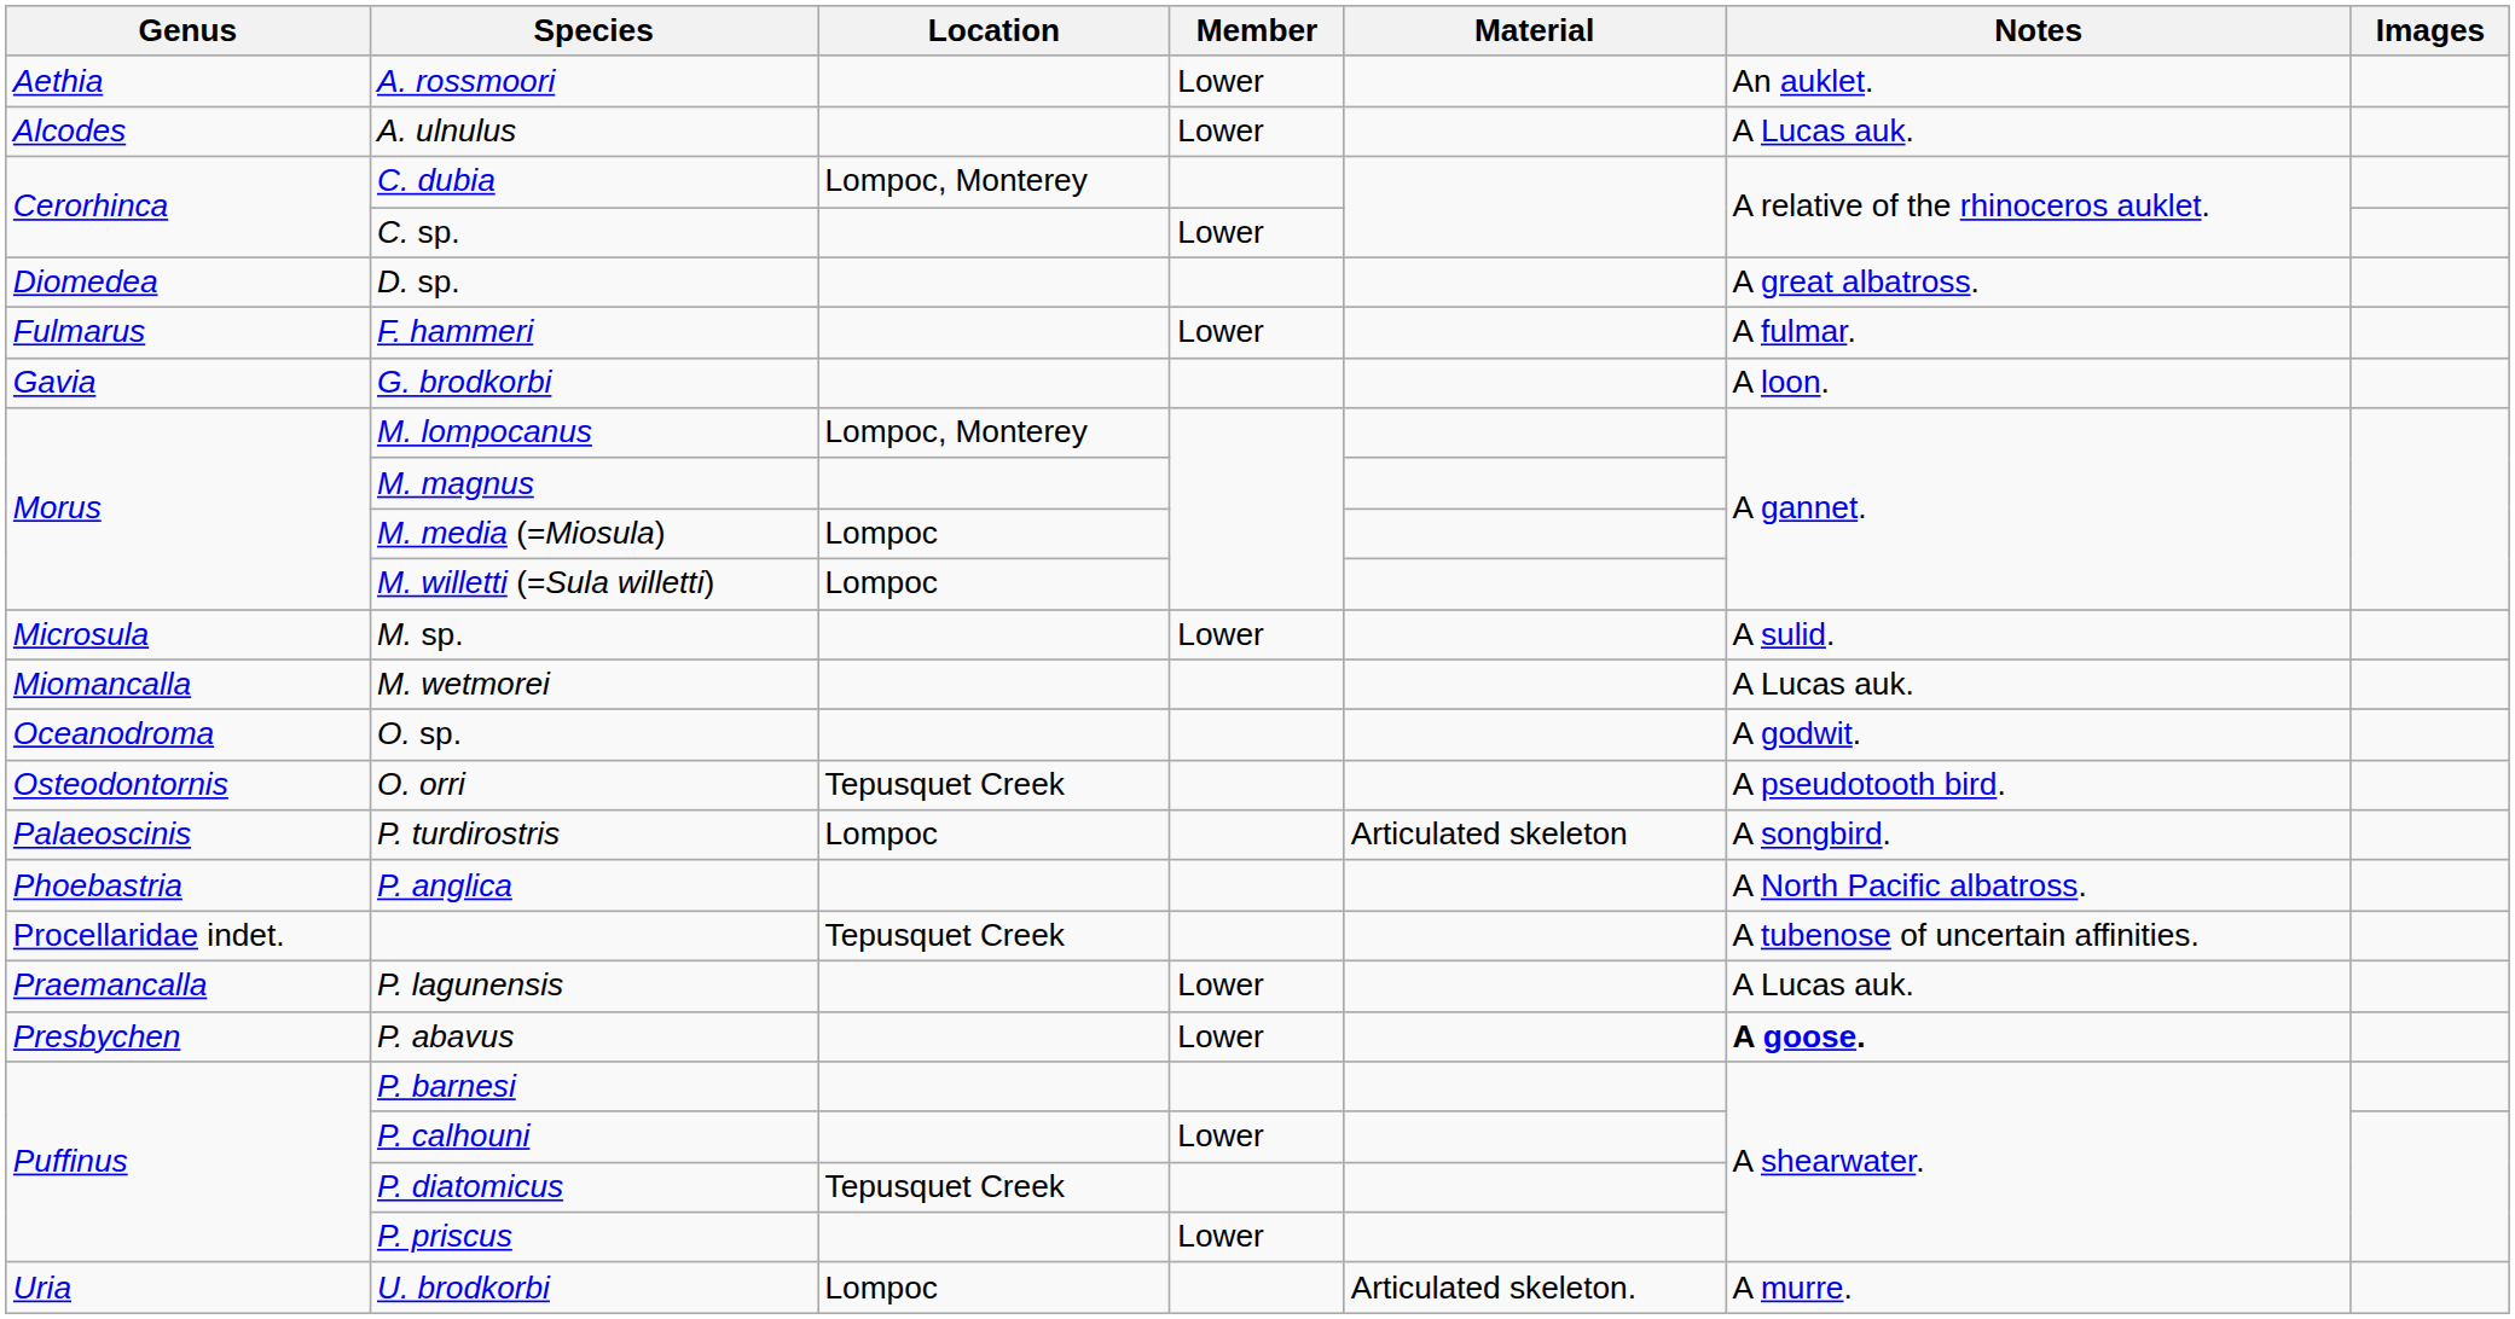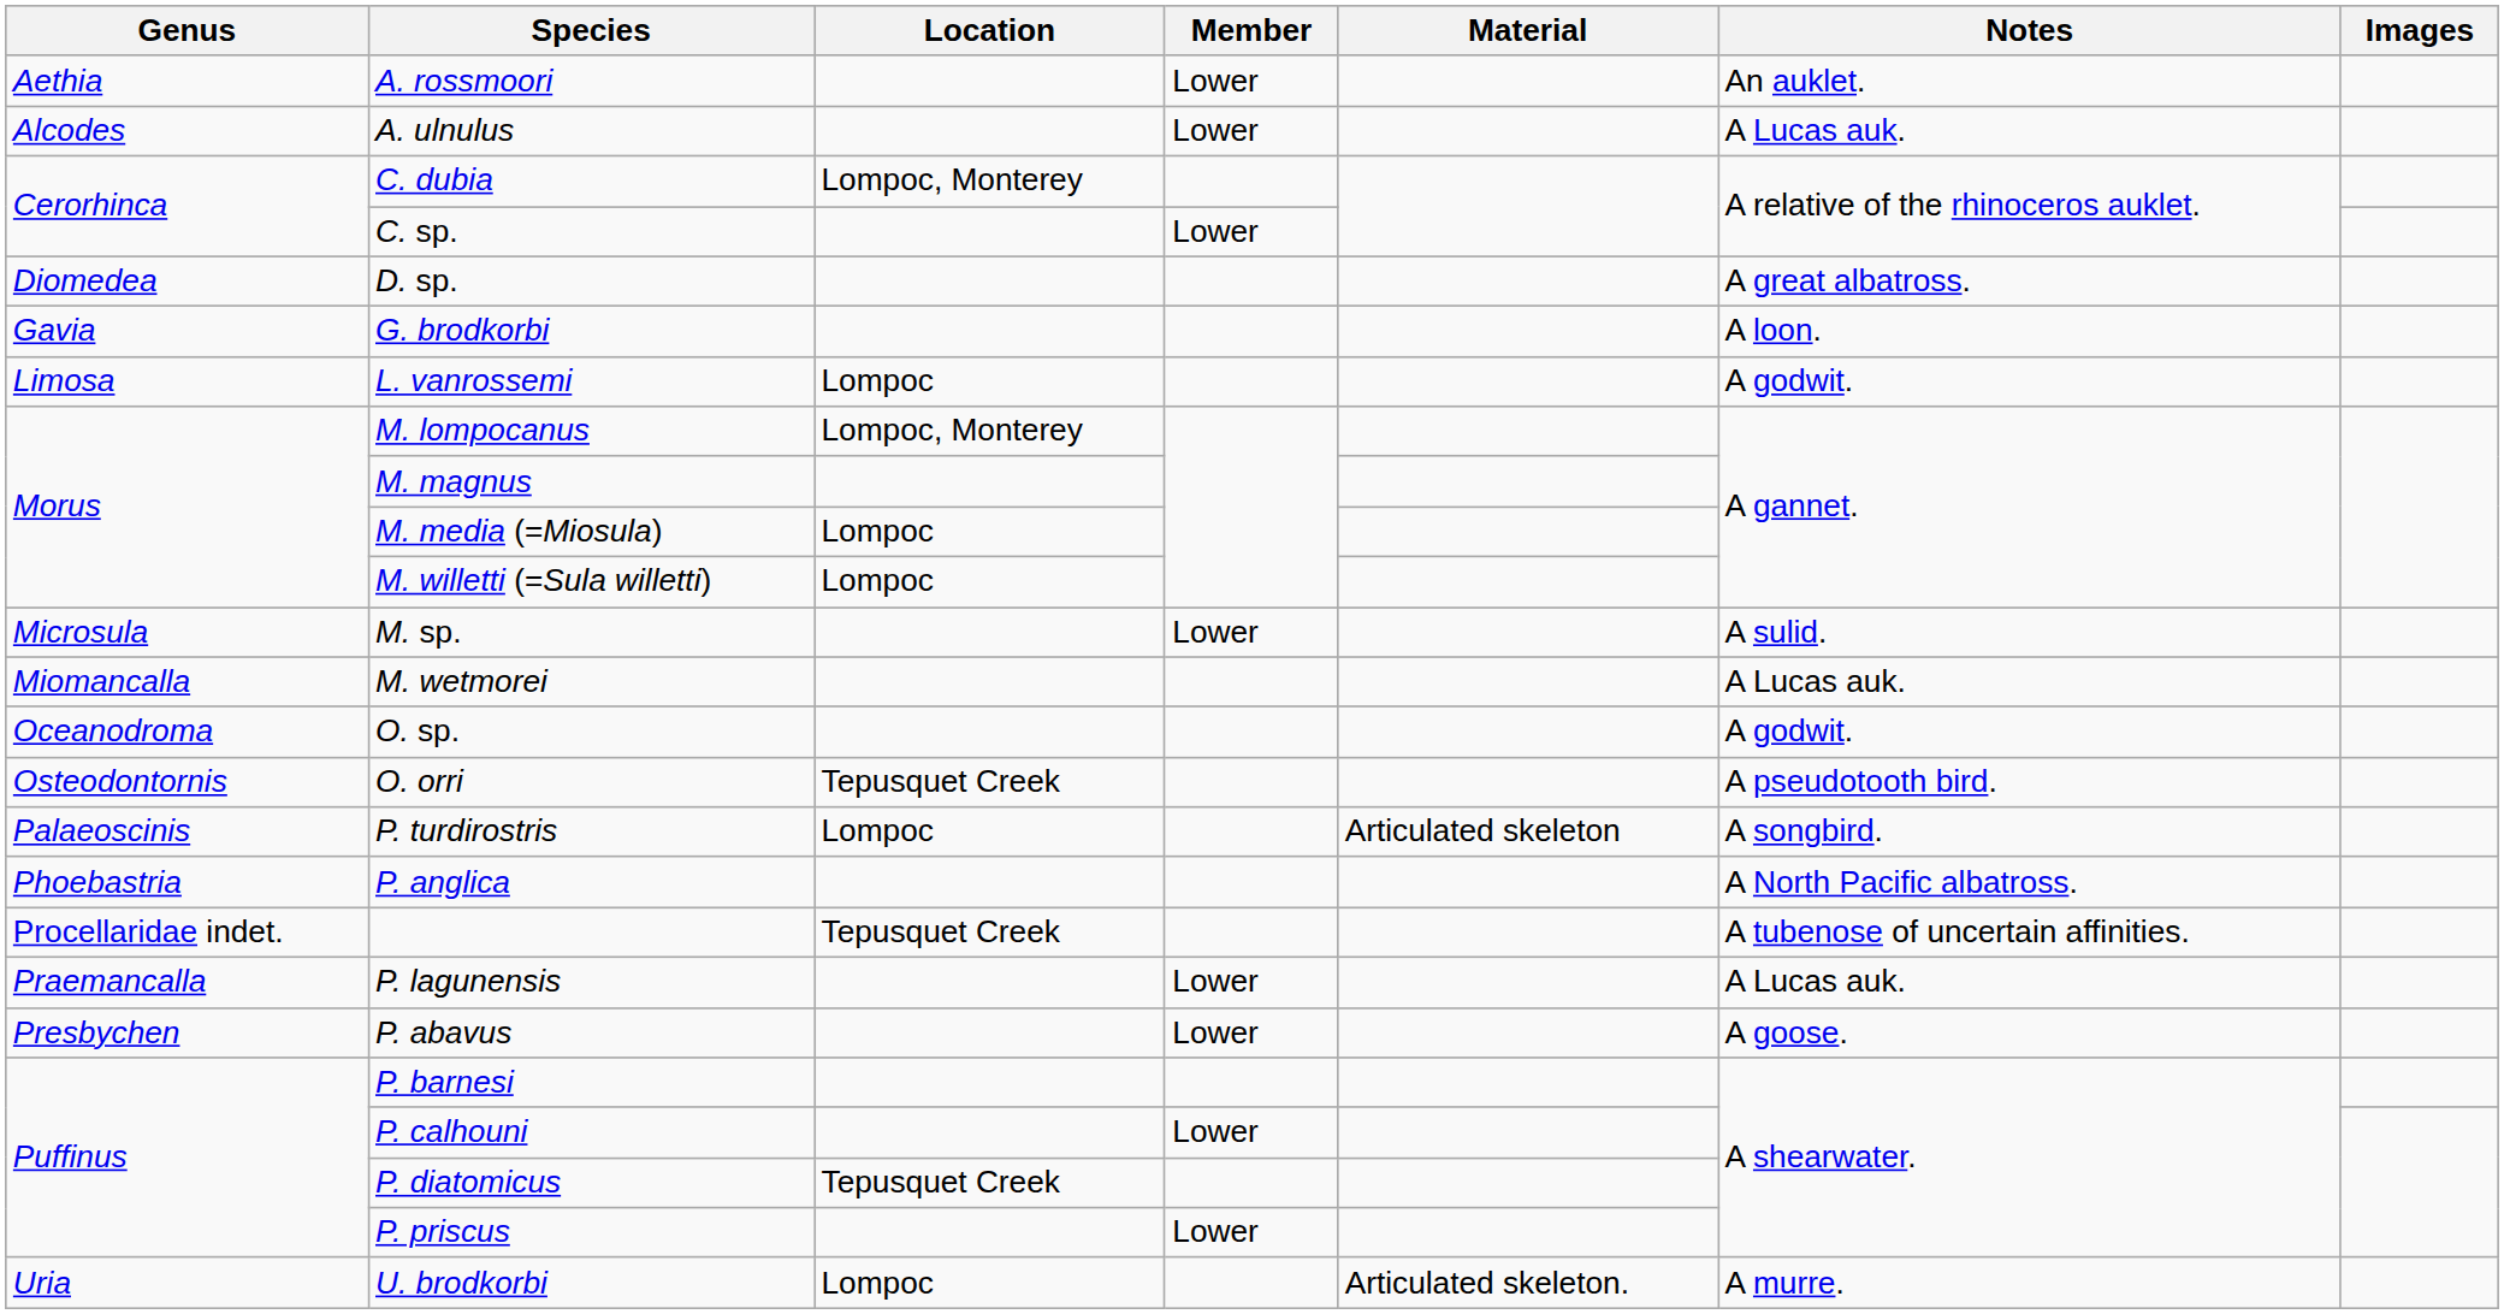 <table class="wikitable" align="center" width="100%">
 <tr>
 <th>Genus</th>
 <th>Species</th>
 <th>Location</th>
 <th>Member</th>
 <th>Material</th>
 <th>Notes</th>
 <th>Images</th>
 </tr>
 <tr>
 <td><em><a href='#'>Aethia</a></em></td>
 <td><em><a href='#'>A. rossmoori</a></em></td>
 <td></td>
 <td>Lower</td>
 <td></td>
 <td>An <a href='#'>auklet</a>.</td>
 <td></td>
 </tr>
 <tr>
 <td><em><a href='#'>Alcodes</a></em></td>
 <td><em>A. ulnulus</em></td>
 <td></td>
 <td>Lower</td>
 <td></td>
 <td>A <a href='#'>Lucas auk</a>.</td>
 <td></td>
 </tr>
 <tr>
 <td rowspan="2"><em><a href='#'>Cerorhinca</a></em></td>
 <td><em><a href='#'>C. dubia</a></em></td>
 <td>Lompoc, Monterey</td>
 <td></td>
 <td rowspan="2"></td>
 <td rowspan="2">A relative of the <a href='#'>rhinoceros auklet</a>.</td>
 <td></td>
 </tr>
 <tr>
 <td><em>C.</em> sp.</td>
 <td></td>
 <td>Lower</td>
 <td></td>
 </tr>
 <tr>
 <td><em><a href='#'>Diomedea</a></em></td>
 <td><em>D.</em> sp.</td>
 <td></td>
 <td></td>
 <td></td>
 <td>A <a href='#'>great albatross</a>.</td>
 <td></td>
 </tr>
 <tr>
-<td><em><a href='#'>Fulmarus</a></em></td>
-<td><em><a href='#'>F. hammeri</a></em></td>
-<td></td>
-<td>Lower</td>
-<td></td>
-<td>A <a href='#'>fulmar</a>.</td>
-<td></td>
-</tr>
-<tr>
 <td><em><a href='#'>Gavia</a></em></td>
 <td><em><a href='#'>G. brodkorbi</a></em></td>
 <td></td>
 <td></td>
 <td></td>
 <td>A <a href='#'>loon</a>.</td>
+<td></td>
+</tr>
+<tr>
+<td><em><a href='#'>Limosa</a></em></td>
+<td><em><a href='#'>L. vanrossemi</a></em></td>
+<td>Lompoc</td>
+<td></td>
+<td></td>
+<td>A <a href='#'>godwit</a>.</td>
 <td></td>
 </tr>
 <tr>
 <td rowspan="4"><em><a href='#'>Morus</a></em></td>
 <td><em><a href='#'>M. lompocanus</a></em></td>
 <td>Lompoc, Monterey</td>
 <td rowspan="4"></td>
 <td></td>
 <td rowspan="4">A <a href='#'>gannet</a>.</td>
 <td rowspan="4"></td>
 </tr>
 <tr>
 <td><em><a href='#'>M. magnus</a></em></td>
 <td></td>
 <td></td>
 </tr>
 <tr>
 <td><em><a href='#'>M. media</a></em> (=<em>Miosula</em>)</td>
 <td>Lompoc</td>
 <td></td>
 </tr>
 <tr>
 <td><em><a href='#'>M. willetti</a></em> (=<em>Sula willetti</em>)</td>
 <td>Lompoc</td>
 <td></td>
 </tr>
 <tr>
 <td><em><a href='#'>Microsula</a></em></td>
 <td><em>M.</em> sp.</td>
 <td></td>
 <td>Lower</td>
 <td></td>
 <td>A <a href='#'>sulid</a>.</td>
 <td></td>
 </tr>
 <tr>
 <td><em><a href='#'>Miomancalla</a></em></td>
 <td><em>M. wetmorei</em></td>
 <td></td>
 <td></td>
 <td></td>
 <td>A Lucas auk.</td>
 <td></td>
 </tr>
 <tr>
 <td><em><a href='#'>Oceanodroma</a></em></td>
 <td><em>O.</em> sp.</td>
 <td></td>
 <td></td>
 <td></td>
 <td>A <a href='#'>godwit</a>.</td>
 <td></td>
 </tr>
 <tr>
 <td><em><a href='#'>Osteodontornis</a></em></td>
 <td><em>O. orri</em></td>
 <td>Tepusquet Creek</td>
 <td></td>
 <td></td>
 <td>A <a href='#'>pseudotooth bird</a>.</td>
 <td></td>
 </tr>
 <tr>
 <td><em><a href='#'>Palaeoscinis</a></em></td>
 <td><em>P. turdirostris</em></td>
 <td>Lompoc</td>
 <td></td>
 <td>Articulated skeleton</td>
 <td>A <a href='#'>songbird</a>.</td>
 <td></td>
 </tr>
 <tr>
 <td><em><a href='#'>Phoebastria</a></em></td>
 <td><em><a href='#'>P. anglica</a></em></td>
 <td></td>
 <td></td>
 <td></td>
 <td>A <a href='#'>North Pacific albatross</a>.</td>
 <td></td>
 </tr>
 <tr>
 <td><a href='#'>Procellaridae</a> indet.</td>
 <td></td>
 <td>Tepusquet Creek</td>
 <td></td>
 <td></td>
 <td>A <a href='#'>tubenose</a> of uncertain affinities.</td>
 <td></td>
 </tr>
 <tr>
 <td><em><a href='#'>Praemancalla</a></em></td>
 <td><em>P. lagunensis</em></td>
 <td></td>
 <td>Lower</td>
 <td></td>
 <td>A Lucas auk.</td>
 <td></td>
 </tr>
 <tr>
 <td><em><a href='#'>Presbychen</a></em></td>
 <td><em>P. abavus</em></td>
 <td></td>
 <td>Lower</td>
 <td></td>
-<td><strong>A <a href='#'>goose</a>.</strong></td>
+<td>A <a href='#'>goose</a>.</td>
 <td></td>
 </tr>
 <tr>
 <td rowspan="4"><em><a href='#'>Puffinus</a></em></td>
 <td><em><a href='#'>P. barnesi</a></em></td>
 <td></td>
 <td></td>
 <td></td>
 <td rowspan="4">A <a href='#'>shearwater</a>.</td>
 <td></td>
 </tr>
 <tr>
 <td><em><a href='#'>P. calhouni</a></em></td>
 <td></td>
 <td>Lower</td>
 <td></td>
 <td rowspan="3"></td>
 </tr>
 <tr>
 <td><em><a href='#'>P. diatomicus</a></em></td>
 <td>Tepusquet Creek</td>
 <td></td>
 <td></td>
 </tr>
 <tr>
 <td><em><a href='#'>P. priscus</a></em></td>
 <td></td>
 <td>Lower</td>
 <td></td>
 </tr>
 <tr>
 <td><em><a href='#'>Uria</a></em></td>
 <td><em><a href='#'>U. brodkorbi</a></em></td>
 <td>Lompoc</td>
 <td></td>
 <td>Articulated skeleton.</td>
 <td>A <a href='#'>murre</a>.</td>
 <td></td>
 </tr>
 </table>
